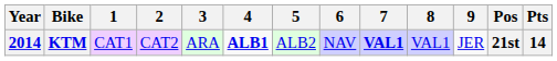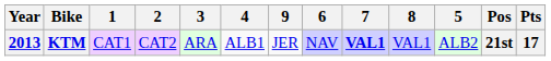 <table class="wikitable" style="text-align:center">
 <tr>
 <th>Year</th>
 <th>Bike</th>
 <th>1</th>
 <th>2</th>
 <th>3</th>
 <th>4</th>
-<th>5</th>
+<th>9</th>
 <th>6</th>
 <th>7</th>
 <th>8</th>
-<th>9</th>
+<th>5</th>
 <th>Pos</th>
 <th>Pts</th>
 </tr>
 <tr>
-<th align="left"><a href='#'>2014</a></th>
+<th align="left"><a href='#'>2013</a></th>
 <th align="left"><a href='#'>KTM</a></th>
 <td style="background:#efcfff;"><a href='#'>CAT1</a><br></td>
 <td style="background:#efcfff;"><a href='#'>CAT2</a><br></td>
 <td style="background:#dfffdf;"><a href='#'>ARA</a><br></td>
-<td style="background:#;"><strong><a href='#'>ALB1</a><br></strong></td>
-<td style="background:#dfffdf;"><a href='#'>ALB2</a><br></td>
+<td style="background:#;"><a href='#'>ALB1</a><br></td>
+<td style="background:#;"><a href='#'>JER</a><br></td>
 <td style="background:#cfcfff;"><a href='#'>NAV</a><br></td>
 <td style="background:#cfcfff;"><strong><a href='#'>VAL1</a><br></strong></td>
 <td style="background:#cfcfff;"><a href='#'>VAL1</a><br></td>
-<td style="background:#;"><a href='#'>JER</a><br></td>
+<td style="background:#dfffdf;"><a href='#'>ALB2</a><br></td>
 <th style="background:#;">21st</th>
-<th style="background:#;">14</th>
+<th style="background:#;">17</th>
 </tr>
 </table>
